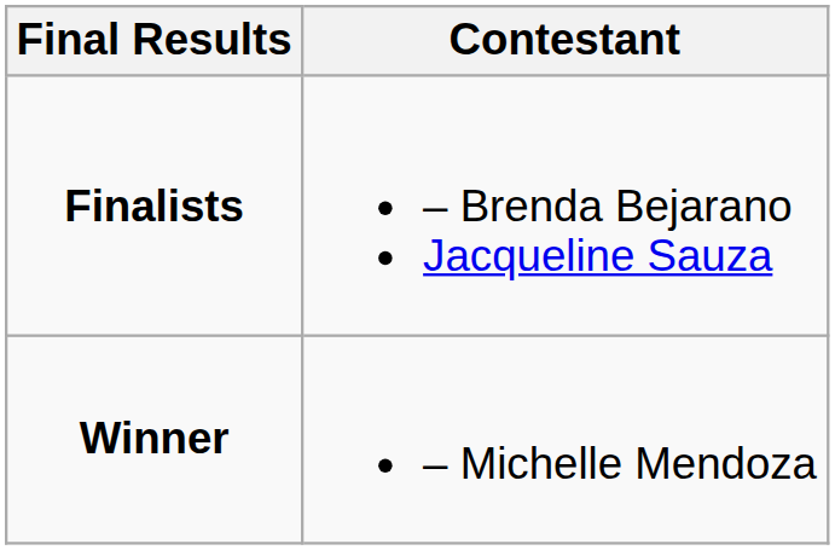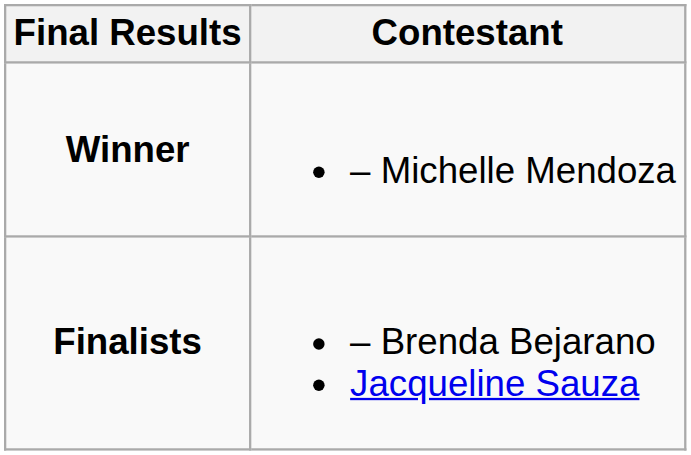 <table class="wikitable">
 <tr>
 <th>Final Results</th>
 <th>Contestant</th>
 </tr>
 <tr>
+<td align="center"><strong>Winner</strong></td>
+<td><br><ul><li><strong></strong> – Michelle Mendoza</li></ul></td>
+</tr>
+<tr>
 <td align="center"><strong>Finalists</strong></td>
 <td><br><ul><li><strong></strong> – Brenda Bejarano</li><li><strong></strong> <a href='#'>Jacqueline Sauza</a></li></ul></td>
 </tr>
-<tr>
-<td align="center"><strong>Winner</strong></td>
-<td><br><ul><li><strong></strong> – Michelle Mendoza</li></ul></td>
-</tr>
 </table>
